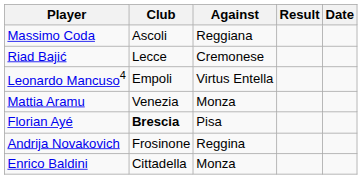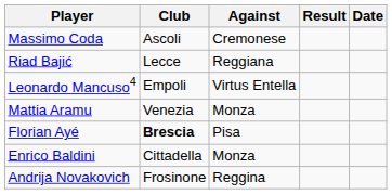 <table class="wikitable sortable">
 <tr>
 <th>Player</th>
 <th>Club</th>
 <th>Against</th>
 <th style="text-align:center;">Result</th>
 <th>Date</th>
 </tr>
 <tr>
 <td> <a href='#'>Massimo Coda</a></td>
 <td>Ascoli</td>
-<td>Reggiana</td>
+<td>Cremonese</td>
 <td style="text-align:center;"></td>
 <td></td>
 </tr>
 <tr>
 <td> <a href='#'>Riad Bajić</a></td>
 <td>Lecce</td>
-<td>Cremonese</td>
+<td>Reggiana</td>
 <td style="text-align:center;"></td>
 <td></td>
 </tr>
 <tr>
 <td> <a href='#'>Leonardo Mancuso</a><sup>4</sup></td>
 <td>Empoli</td>
 <td>Virtus Entella</td>
 <td style="text-align:center;"></td>
 <td></td>
 </tr>
 <tr>
 <td> <a href='#'>Mattia Aramu</a></td>
 <td>Venezia</td>
 <td>Monza</td>
 <td style="text-align:center;"></td>
 <td></td>
 </tr>
 <tr>
 <td> <a href='#'>Florian Ayé</a></td>
 <td><strong>Brescia</strong></td>
 <td>Pisa</td>
 <td style="text-align:center;"></td>
 <td></td>
 </tr>
 <tr>
+<td> <a href='#'>Enrico Baldini</a></td>
+<td>Cittadella</td>
+<td>Monza</td>
+<td style="text-align:center;"></td>
+<td></td>
+</tr>
+<tr>
 <td> <a href='#'>Andrija Novakovich</a></td>
 <td>Frosinone</td>
 <td>Reggina</td>
 <td style="text-align:center;"></td>
 <td></td>
 </tr>
-<tr>
-<td> <a href='#'>Enrico Baldini</a></td>
-<td>Cittadella</td>
-<td>Monza</td>
-<td style="text-align:center;"></td>
-<td></td>
-</tr>
 </table>
